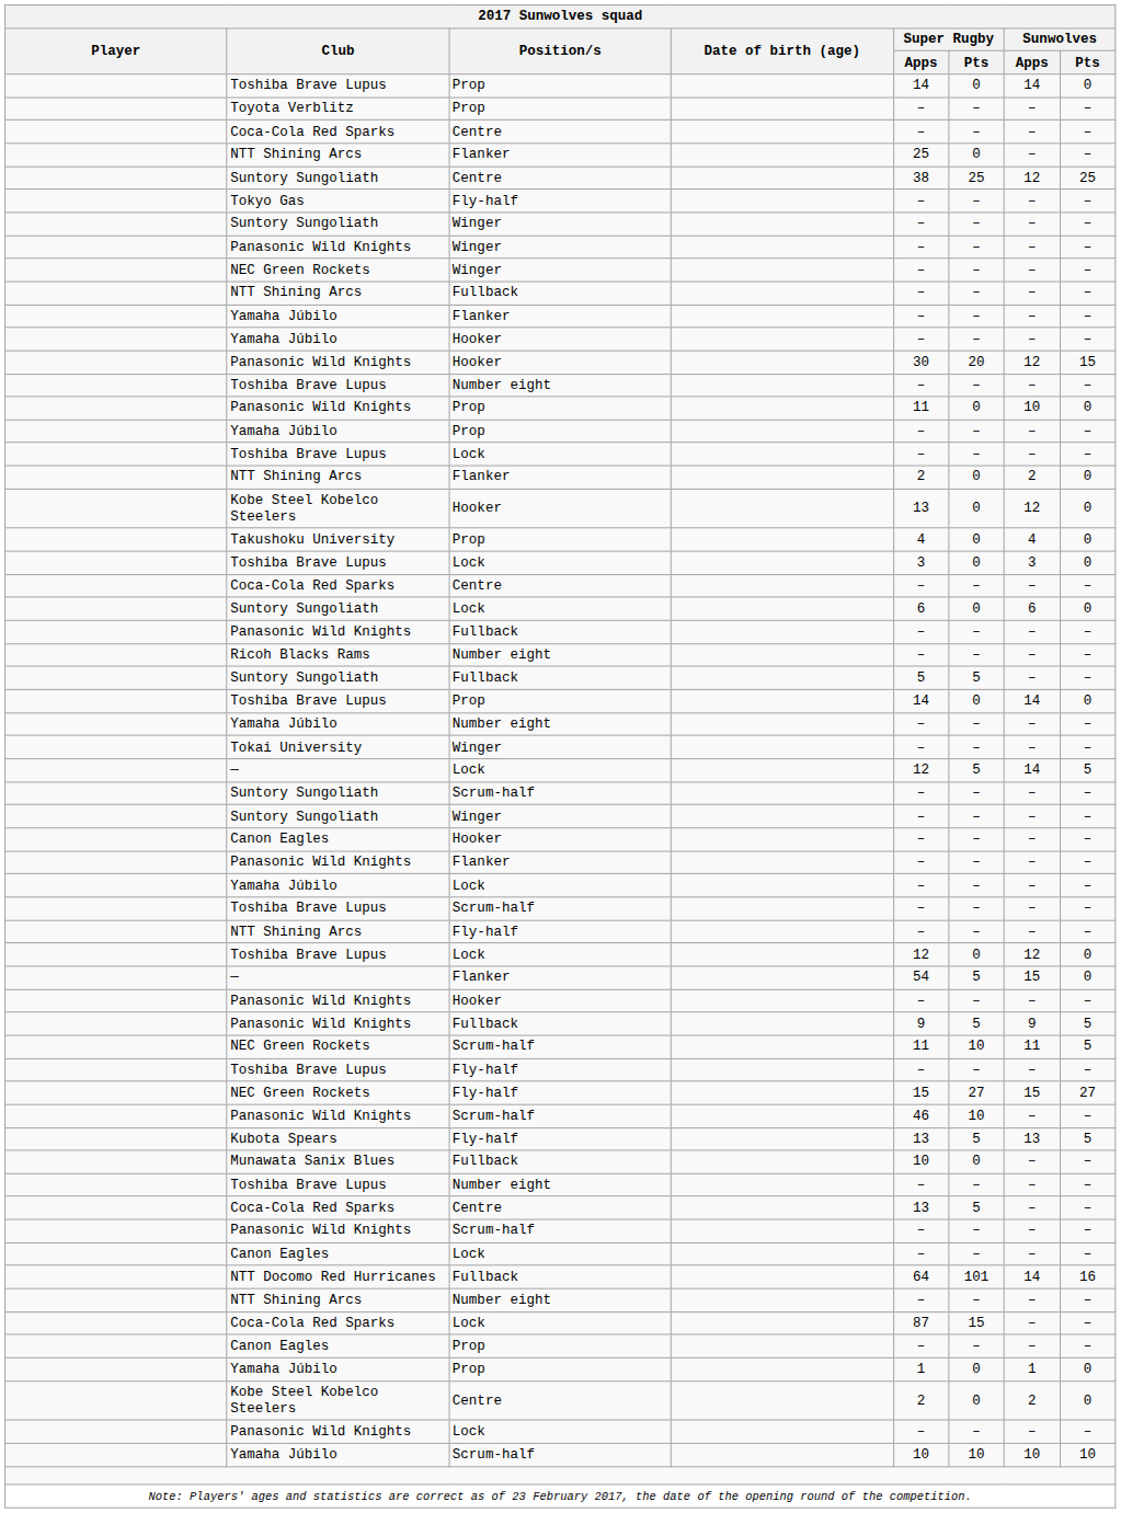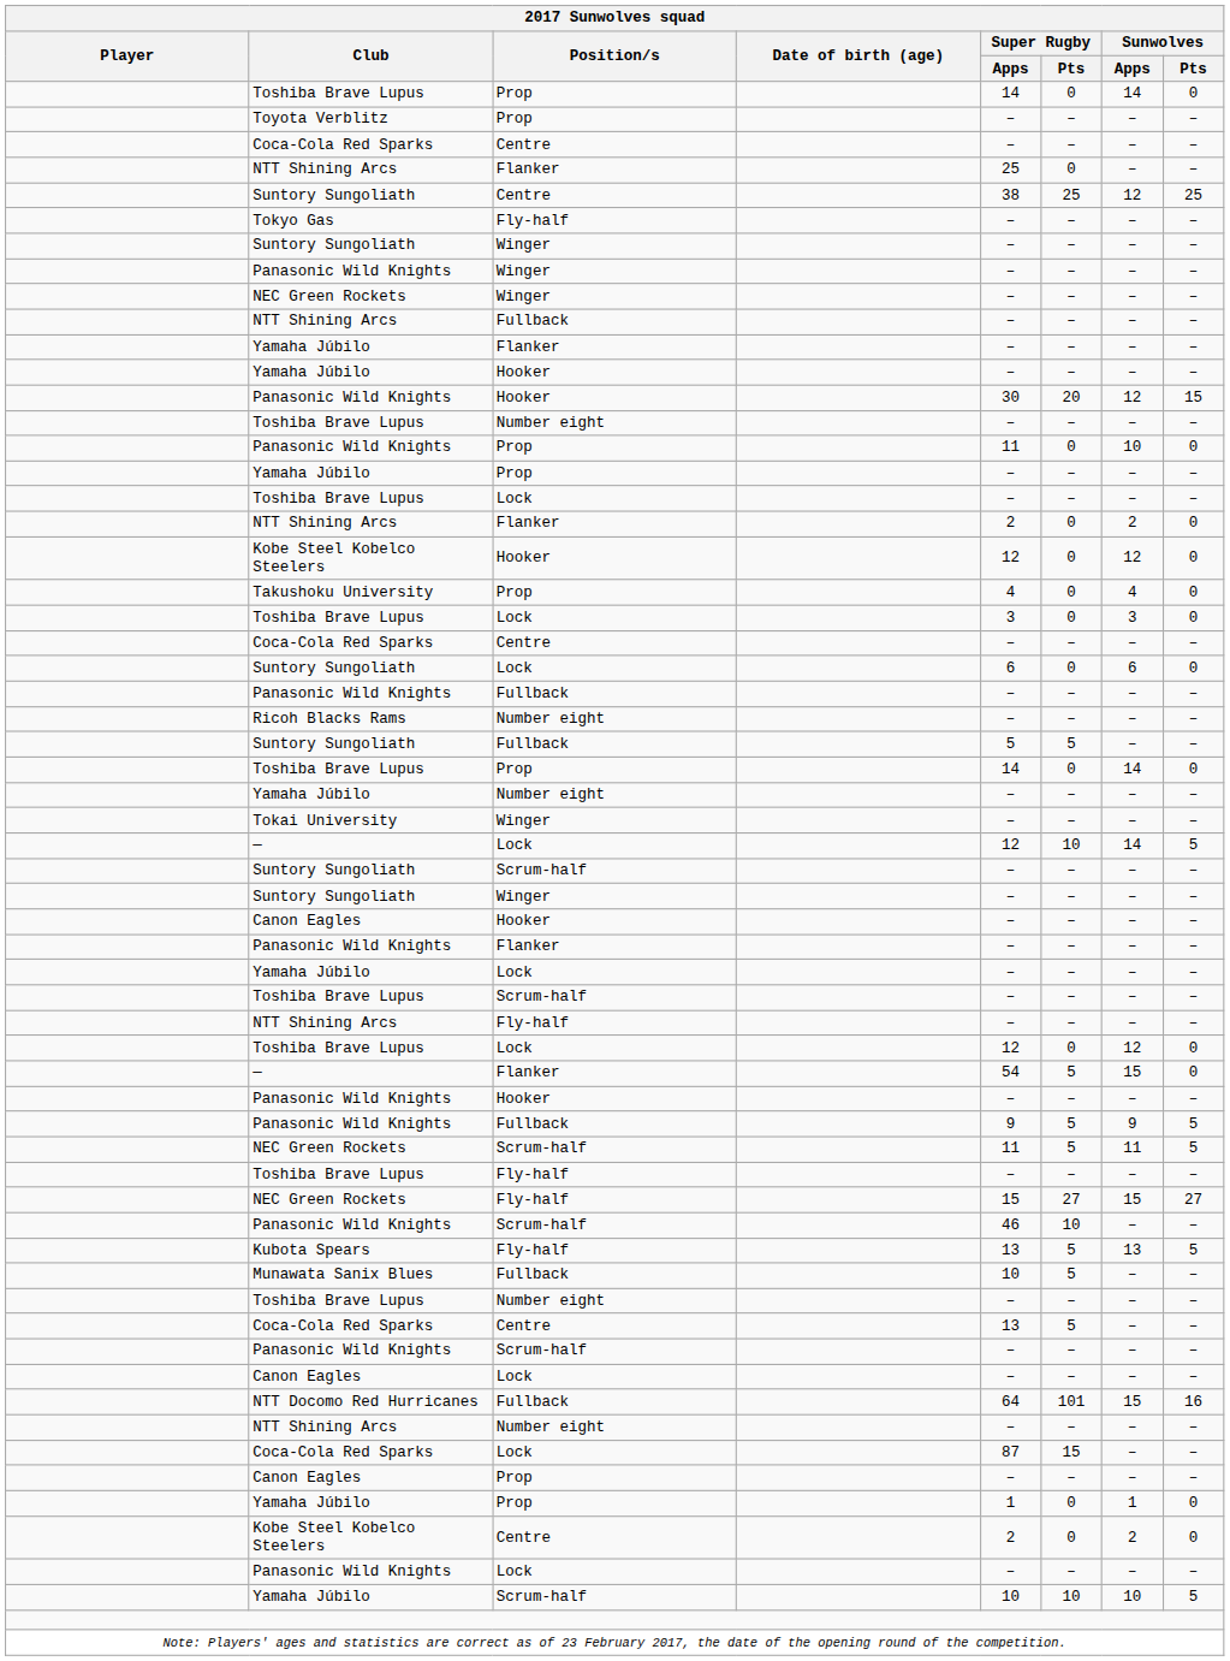 <table class="wikitable sortable" style="text-align:left; font-size:90%; width:75%">
 <tr>
 <th colspan=100%>2017 Sunwolves squad</th>
 </tr>
 <tr>
 <th style="width:20%;" rowspan=2>Player</th>
 <th style="width:20%;" rowspan=2>Club</th>
 <th style="width:20%;" rowspan=2>Position/s</th>
 <th style="width:20%;" rowspan=2>Date of birth (age)</th>
 <th colspan=2>Super Rugby</th>
 <th colspan=2>Sunwolves</th>
 </tr>
 <tr>
 <th style="width:5%;">Apps</th>
 <th style="width:5%;">Pts</th>
 <th style="width:5%;">Apps</th>
 <th style="width:5%;">Pts<br></th>
 </tr>
 <tr>
 <td> </td>
 <td>Toshiba Brave Lupus</td>
 <td>Prop</td>
 <td></td>
 <td style="text-align:center;">14</td>
 <td style="text-align:center;">0</td>
 <td style="text-align:center;">14</td>
 <td style="text-align:center;">0</td>
 </tr>
 <tr>
 <td> </td>
 <td>Toyota Verblitz</td>
 <td>Prop</td>
 <td></td>
 <td style="text-align:center;">–</td>
 <td style="text-align:center;">–</td>
 <td style="text-align:center;">–</td>
 <td style="text-align:center;">–</td>
 </tr>
 <tr>
 <td> </td>
 <td>Coca-Cola Red Sparks</td>
 <td>Centre</td>
 <td></td>
 <td style="text-align:center;">–</td>
 <td style="text-align:center;">–</td>
 <td style="text-align:center;">–</td>
 <td style="text-align:center;">–</td>
 </tr>
 <tr>
 <td> </td>
 <td>NTT Shining Arcs</td>
 <td>Flanker</td>
 <td></td>
 <td style="text-align:center;">25</td>
 <td style="text-align:center;">0</td>
 <td style="text-align:center;">–</td>
 <td style="text-align:center;">–</td>
 </tr>
 <tr>
 <td> </td>
 <td>Suntory Sungoliath</td>
 <td>Centre</td>
 <td></td>
 <td style="text-align:center;">38</td>
 <td style="text-align:center;">25</td>
 <td style="text-align:center;">12</td>
 <td style="text-align:center;">25</td>
 </tr>
 <tr>
 <td> </td>
 <td>Tokyo Gas</td>
 <td>Fly-half</td>
 <td></td>
 <td style="text-align:center;">–</td>
 <td style="text-align:center;">–</td>
 <td style="text-align:center;">–</td>
 <td style="text-align:center;">–</td>
 </tr>
 <tr>
 <td> </td>
 <td>Suntory Sungoliath</td>
 <td>Winger</td>
 <td></td>
 <td style="text-align:center;">–</td>
 <td style="text-align:center;">–</td>
 <td style="text-align:center;">–</td>
 <td style="text-align:center;">–</td>
 </tr>
 <tr>
 <td> </td>
 <td>Panasonic Wild Knights</td>
 <td>Winger</td>
 <td></td>
 <td style="text-align:center;">–</td>
 <td style="text-align:center;">–</td>
 <td style="text-align:center;">–</td>
 <td style="text-align:center;">–</td>
 </tr>
 <tr>
 <td> </td>
 <td>NEC Green Rockets</td>
 <td>Winger</td>
 <td></td>
 <td style="text-align:center;">–</td>
 <td style="text-align:center;">–</td>
 <td style="text-align:center;">–</td>
 <td style="text-align:center;">–</td>
 </tr>
 <tr>
 <td> </td>
 <td>NTT Shining Arcs</td>
 <td>Fullback</td>
 <td></td>
 <td style="text-align:center;">–</td>
 <td style="text-align:center;">–</td>
 <td style="text-align:center;">–</td>
 <td style="text-align:center;">–</td>
 </tr>
 <tr>
 <td> </td>
 <td>Yamaha Júbilo</td>
 <td>Flanker</td>
 <td></td>
 <td style="text-align:center;">–</td>
 <td style="text-align:center;">–</td>
 <td style="text-align:center;">–</td>
 <td style="text-align:center;">–</td>
 </tr>
 <tr>
 <td> </td>
 <td>Yamaha Júbilo</td>
 <td>Hooker</td>
 <td></td>
 <td style="text-align:center;">–</td>
 <td style="text-align:center;">–</td>
 <td style="text-align:center;">–</td>
 <td style="text-align:center;">–</td>
 </tr>
 <tr>
 <td> </td>
 <td>Panasonic Wild Knights</td>
 <td>Hooker</td>
 <td></td>
 <td style="text-align:center;">30</td>
 <td style="text-align:center;">20</td>
 <td style="text-align:center;">12</td>
 <td style="text-align:center;">15</td>
 </tr>
 <tr>
 <td> </td>
 <td>Toshiba Brave Lupus</td>
 <td>Number eight</td>
 <td></td>
 <td style="text-align:center;">–</td>
 <td style="text-align:center;">–</td>
 <td style="text-align:center;">–</td>
 <td style="text-align:center;">–</td>
 </tr>
 <tr>
 <td> </td>
 <td>Panasonic Wild Knights</td>
 <td>Prop</td>
 <td></td>
 <td style="text-align:center;">11</td>
 <td style="text-align:center;">0</td>
 <td style="text-align:center;">10</td>
 <td style="text-align:center;">0</td>
 </tr>
 <tr>
 <td> </td>
 <td>Yamaha Júbilo</td>
 <td>Prop</td>
 <td></td>
 <td style="text-align:center;">–</td>
 <td style="text-align:center;">–</td>
 <td style="text-align:center;">–</td>
 <td style="text-align:center;">–</td>
 </tr>
 <tr>
 <td> </td>
 <td>Toshiba Brave Lupus</td>
 <td>Lock</td>
 <td></td>
 <td style="text-align:center;">–</td>
 <td style="text-align:center;">–</td>
 <td style="text-align:center;">–</td>
 <td style="text-align:center;">–</td>
 </tr>
 <tr>
 <td> </td>
 <td>NTT Shining Arcs</td>
 <td>Flanker</td>
 <td></td>
 <td style="text-align:center;">2</td>
 <td style="text-align:center;">0</td>
 <td style="text-align:center;">2</td>
 <td style="text-align:center;">0</td>
 </tr>
 <tr>
 <td> </td>
 <td>Kobe Steel Kobelco Steelers</td>
 <td>Hooker</td>
 <td></td>
-<td style="text-align:center;">13</td>
+<td style="text-align:center;">12</td>
 <td style="text-align:center;">0</td>
 <td style="text-align:center;">12</td>
 <td style="text-align:center;">0</td>
 </tr>
 <tr>
 <td> </td>
 <td>Takushoku University</td>
 <td>Prop</td>
 <td></td>
 <td style="text-align:center;">4</td>
 <td style="text-align:center;">0</td>
 <td style="text-align:center;">4</td>
 <td style="text-align:center;">0</td>
 </tr>
 <tr>
 <td> </td>
 <td>Toshiba Brave Lupus</td>
 <td>Lock</td>
 <td></td>
 <td style="text-align:center;">3</td>
 <td style="text-align:center;">0</td>
 <td style="text-align:center;">3</td>
 <td style="text-align:center;">0</td>
 </tr>
 <tr>
 <td> </td>
 <td>Coca-Cola Red Sparks</td>
 <td>Centre</td>
 <td></td>
 <td style="text-align:center;">–</td>
 <td style="text-align:center;">–</td>
 <td style="text-align:center;">–</td>
 <td style="text-align:center;">–</td>
 </tr>
 <tr>
 <td> </td>
 <td>Suntory Sungoliath</td>
 <td>Lock</td>
 <td></td>
 <td style="text-align:center;">6</td>
 <td style="text-align:center;">0</td>
 <td style="text-align:center;">6</td>
 <td style="text-align:center;">0</td>
 </tr>
 <tr>
 <td> </td>
 <td>Panasonic Wild Knights</td>
 <td>Fullback</td>
 <td></td>
 <td style="text-align:center;">–</td>
 <td style="text-align:center;">–</td>
 <td style="text-align:center;">–</td>
 <td style="text-align:center;">–</td>
 </tr>
 <tr>
 <td> </td>
 <td>Ricoh Blacks Rams</td>
 <td>Number eight</td>
 <td></td>
 <td style="text-align:center;">–</td>
 <td style="text-align:center;">–</td>
 <td style="text-align:center;">–</td>
 <td style="text-align:center;">–</td>
 </tr>
 <tr>
 <td> </td>
 <td>Suntory Sungoliath</td>
 <td>Fullback</td>
 <td></td>
 <td style="text-align:center;">5</td>
 <td style="text-align:center;">5</td>
 <td style="text-align:center;">–</td>
 <td style="text-align:center;">–</td>
 </tr>
 <tr>
 <td> </td>
 <td>Toshiba Brave Lupus</td>
 <td>Prop</td>
 <td></td>
 <td style="text-align:center;">14</td>
 <td style="text-align:center;">0</td>
 <td style="text-align:center;">14</td>
 <td style="text-align:center;">0</td>
 </tr>
 <tr>
 <td> </td>
 <td>Yamaha Júbilo</td>
 <td>Number eight</td>
 <td></td>
 <td style="text-align:center;">–</td>
 <td style="text-align:center;">–</td>
 <td style="text-align:center;">–</td>
 <td style="text-align:center;">–</td>
 </tr>
 <tr>
 <td> </td>
 <td>Tokai University</td>
 <td>Winger</td>
 <td></td>
 <td style="text-align:center;">–</td>
 <td style="text-align:center;">–</td>
 <td style="text-align:center;">–</td>
 <td style="text-align:center;">–</td>
 </tr>
 <tr>
 <td> </td>
 <td>—</td>
 <td>Lock</td>
 <td></td>
 <td style="text-align:center;">12</td>
-<td style="text-align:center;">5</td>
+<td style="text-align:center;">10</td>
 <td style="text-align:center;">14</td>
 <td style="text-align:center;">5</td>
 </tr>
 <tr>
 <td> </td>
 <td>Suntory Sungoliath</td>
 <td>Scrum-half</td>
 <td></td>
 <td style="text-align:center;">–</td>
 <td style="text-align:center;">–</td>
 <td style="text-align:center;">–</td>
 <td style="text-align:center;">–</td>
 </tr>
 <tr>
 <td> </td>
 <td>Suntory Sungoliath</td>
 <td>Winger</td>
 <td></td>
 <td style="text-align:center;">–</td>
 <td style="text-align:center;">–</td>
 <td style="text-align:center;">–</td>
 <td style="text-align:center;">–</td>
 </tr>
 <tr>
 <td> </td>
 <td>Canon Eagles</td>
 <td>Hooker</td>
 <td></td>
 <td style="text-align:center;">–</td>
 <td style="text-align:center;">–</td>
 <td style="text-align:center;">–</td>
 <td style="text-align:center;">–</td>
 </tr>
 <tr>
 <td> </td>
 <td>Panasonic Wild Knights</td>
 <td>Flanker</td>
 <td></td>
 <td style="text-align:center;">–</td>
 <td style="text-align:center;">–</td>
 <td style="text-align:center;">–</td>
 <td style="text-align:center;">–</td>
 </tr>
 <tr>
 <td> </td>
 <td>Yamaha Júbilo</td>
 <td>Lock</td>
 <td></td>
 <td style="text-align:center;">–</td>
 <td style="text-align:center;">–</td>
 <td style="text-align:center;">–</td>
 <td style="text-align:center;">–</td>
 </tr>
 <tr>
 <td> </td>
 <td>Toshiba Brave Lupus</td>
 <td>Scrum-half</td>
 <td></td>
 <td style="text-align:center;">–</td>
 <td style="text-align:center;">–</td>
 <td style="text-align:center;">–</td>
 <td style="text-align:center;">–</td>
 </tr>
 <tr>
 <td> </td>
 <td>NTT Shining Arcs</td>
 <td>Fly-half</td>
 <td></td>
 <td style="text-align:center;">–</td>
 <td style="text-align:center;">–</td>
 <td style="text-align:center;">–</td>
 <td style="text-align:center;">–</td>
 </tr>
 <tr>
 <td> </td>
 <td>Toshiba Brave Lupus</td>
 <td>Lock</td>
 <td></td>
 <td style="text-align:center;">12</td>
 <td style="text-align:center;">0</td>
 <td style="text-align:center;">12</td>
 <td style="text-align:center;">0</td>
 </tr>
 <tr>
 <td> </td>
 <td>—</td>
 <td>Flanker</td>
 <td></td>
 <td style="text-align:center;">54</td>
 <td style="text-align:center;">5</td>
 <td style="text-align:center;">15</td>
 <td style="text-align:center;">0</td>
 </tr>
 <tr>
 <td> </td>
 <td>Panasonic Wild Knights</td>
 <td>Hooker</td>
 <td></td>
 <td style="text-align:center;">–</td>
 <td style="text-align:center;">–</td>
 <td style="text-align:center;">–</td>
 <td style="text-align:center;">–</td>
 </tr>
 <tr>
 <td> </td>
 <td>Panasonic Wild Knights</td>
 <td>Fullback</td>
 <td></td>
 <td style="text-align:center;">9</td>
 <td style="text-align:center;">5</td>
 <td style="text-align:center;">9</td>
 <td style="text-align:center;">5</td>
 </tr>
 <tr>
 <td> </td>
 <td>NEC Green Rockets</td>
 <td>Scrum-half</td>
 <td></td>
 <td style="text-align:center;">11</td>
-<td style="text-align:center;">10</td>
+<td style="text-align:center;">5</td>
 <td style="text-align:center;">11</td>
 <td style="text-align:center;">5</td>
 </tr>
 <tr>
 <td> </td>
 <td>Toshiba Brave Lupus</td>
 <td>Fly-half</td>
 <td></td>
 <td style="text-align:center;">–</td>
 <td style="text-align:center;">–</td>
 <td style="text-align:center;">–</td>
 <td style="text-align:center;">–</td>
 </tr>
 <tr>
 <td> </td>
 <td>NEC Green Rockets</td>
 <td>Fly-half</td>
 <td></td>
 <td style="text-align:center;">15</td>
 <td style="text-align:center;">27</td>
 <td style="text-align:center;">15</td>
 <td style="text-align:center;">27</td>
 </tr>
 <tr>
 <td> </td>
 <td>Panasonic Wild Knights</td>
 <td>Scrum-half</td>
 <td></td>
 <td style="text-align:center;">46</td>
 <td style="text-align:center;">10</td>
 <td style="text-align:center;">–</td>
 <td style="text-align:center;">–</td>
 </tr>
 <tr>
 <td> </td>
 <td>Kubota Spears</td>
 <td>Fly-half</td>
 <td></td>
 <td style="text-align:center;">13</td>
 <td style="text-align:center;">5</td>
 <td style="text-align:center;">13</td>
 <td style="text-align:center;">5</td>
 </tr>
 <tr>
 <td> </td>
 <td>Munawata Sanix Blues</td>
 <td>Fullback</td>
 <td></td>
 <td style="text-align:center;">10</td>
-<td style="text-align:center;">0</td>
+<td style="text-align:center;">5</td>
 <td style="text-align:center;">–</td>
 <td style="text-align:center;">–</td>
 </tr>
 <tr>
 <td> </td>
 <td>Toshiba Brave Lupus</td>
 <td>Number eight</td>
 <td></td>
 <td style="text-align:center;">–</td>
 <td style="text-align:center;">–</td>
 <td style="text-align:center;">–</td>
 <td style="text-align:center;">–</td>
 </tr>
 <tr>
 <td> </td>
 <td>Coca-Cola Red Sparks</td>
 <td>Centre</td>
 <td></td>
 <td style="text-align:center;">13</td>
 <td style="text-align:center;">5</td>
 <td style="text-align:center;">–</td>
 <td style="text-align:center;">–</td>
 </tr>
 <tr>
 <td> </td>
 <td>Panasonic Wild Knights</td>
 <td>Scrum-half</td>
 <td></td>
 <td style="text-align:center;">–</td>
 <td style="text-align:center;">–</td>
 <td style="text-align:center;">–</td>
 <td style="text-align:center;">–</td>
 </tr>
 <tr>
 <td> </td>
 <td>Canon Eagles</td>
 <td>Lock</td>
 <td></td>
 <td style="text-align:center;">–</td>
 <td style="text-align:center;">–</td>
 <td style="text-align:center;">–</td>
 <td style="text-align:center;">–</td>
 </tr>
 <tr>
 <td> </td>
 <td>NTT Docomo Red Hurricanes</td>
 <td>Fullback</td>
 <td></td>
 <td style="text-align:center;">64</td>
 <td style="text-align:center;">101</td>
-<td style="text-align:center;">14</td>
+<td style="text-align:center;">15</td>
 <td style="text-align:center;">16</td>
 </tr>
 <tr>
 <td> </td>
 <td>NTT Shining Arcs</td>
 <td>Number eight</td>
 <td></td>
 <td style="text-align:center;">–</td>
 <td style="text-align:center;">–</td>
 <td style="text-align:center;">–</td>
 <td style="text-align:center;">–</td>
 </tr>
 <tr>
 <td> </td>
 <td>Coca-Cola Red Sparks</td>
 <td>Lock</td>
 <td></td>
 <td style="text-align:center;">87</td>
 <td style="text-align:center;">15</td>
 <td style="text-align:center;">–</td>
 <td style="text-align:center;">–</td>
 </tr>
 <tr>
 <td> </td>
 <td>Canon Eagles</td>
 <td>Prop</td>
 <td></td>
 <td style="text-align:center;">–</td>
 <td style="text-align:center;">–</td>
 <td style="text-align:center;">–</td>
 <td style="text-align:center;">–</td>
 </tr>
 <tr>
 <td> </td>
 <td>Yamaha Júbilo</td>
 <td>Prop</td>
 <td></td>
 <td style="text-align:center;">1</td>
 <td style="text-align:center;">0</td>
 <td style="text-align:center;">1</td>
 <td style="text-align:center;">0</td>
 </tr>
 <tr>
 <td> </td>
 <td>Kobe Steel Kobelco Steelers</td>
 <td>Centre</td>
 <td></td>
 <td style="text-align:center;">2</td>
 <td style="text-align:center;">0</td>
 <td style="text-align:center;">2</td>
 <td style="text-align:center;">0</td>
 </tr>
 <tr>
 <td> </td>
 <td>Panasonic Wild Knights</td>
 <td>Lock</td>
 <td></td>
 <td style="text-align:center;">–</td>
 <td style="text-align:center;">–</td>
 <td style="text-align:center;">–</td>
 <td style="text-align:center;">–</td>
 </tr>
 <tr>
 <td> </td>
 <td>Yamaha Júbilo</td>
 <td>Scrum-half</td>
 <td></td>
 <td style="text-align:center;">10</td>
 <td style="text-align:center;">10</td>
 <td style="text-align:center;">10</td>
-<td style="text-align:center;">10</td>
+<td style="text-align:center;">5</td>
 </tr>
 <tr>
 <td colspan="100%" style="height: 10px;"></td>
 </tr>
 <tr>
 <th colspan="100%" style="background:#FFFFFF; font-weight:normal;"><small><em>Note: Players' ages and statistics are correct as of 23 February 2017, the date of the opening round of the competition.</em></small></th>
 </tr>
 </table>
